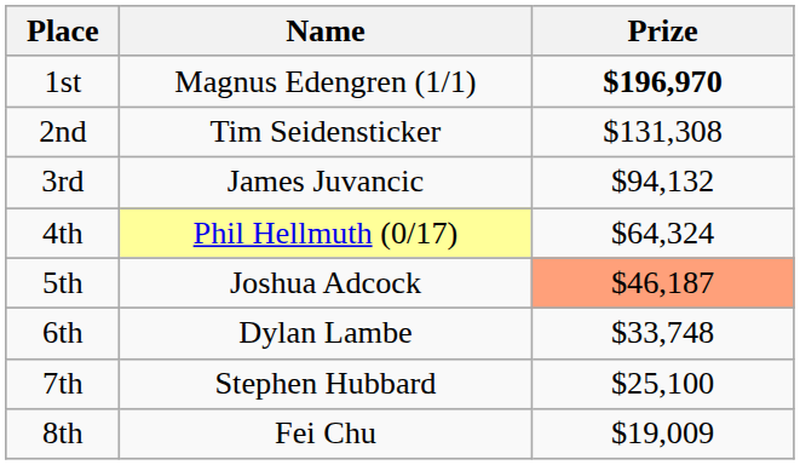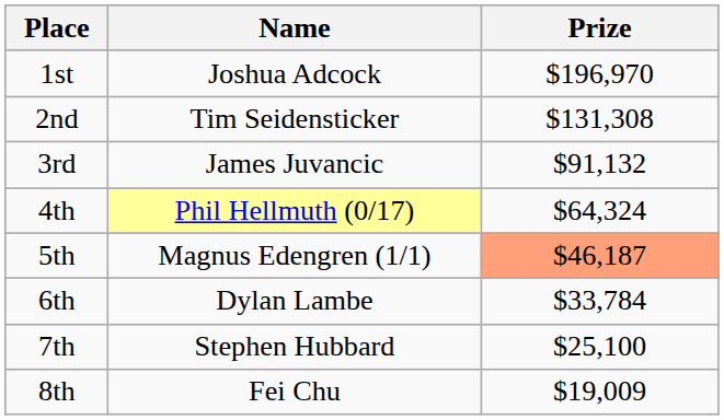 <table class="wikitable">
 <tr>
 <th width="50">Place</th>
 <th width="200">Name</th>
 <th width="125">Prize</th>
 </tr>
 <tr>
 <td align=center>1st</td>
-<td align=center> Magnus Edengren (1/1)</td>
-<td align=center><strong>$196,970</strong></td>
+<td align=center> Joshua Adcock</td>
+<td align=center>$196,970</td>
 </tr>
 <tr>
 <td align=center>2nd</td>
 <td align=center> Tim Seidensticker</td>
 <td align=center>$131,308</td>
 </tr>
 <tr>
 <td align=center>3rd</td>
 <td align=center> James Juvancic</td>
-<td align=center>$94,132</td>
+<td align=center>$91,132</td>
 </tr>
 <tr>
 <td align=center>4th</td>
 <td align=center style=background-color:#FFFF99> <a href='#'>Phil Hellmuth</a> (0/17)</td>
 <td align=center>$64,324</td>
 </tr>
 <tr>
 <td align=center>5th</td>
-<td align=center> Joshua Adcock</td>
+<td align=center> Magnus Edengren (1/1)</td>
 <td align=center style="background: lightsalmon;">$46,187</td>
 </tr>
 <tr>
 <td align=center>6th</td>
 <td align=center> Dylan Lambe</td>
-<td align=center>$33,748</td>
+<td align=center>$33,784</td>
 </tr>
 <tr>
 <td align=center>7th</td>
 <td align=center> Stephen Hubbard</td>
 <td align=center>$25,100</td>
 </tr>
 <tr>
 <td align=center>8th</td>
 <td align=center> Fei Chu</td>
 <td align=center>$19,009</td>
 </tr>
 </table>
